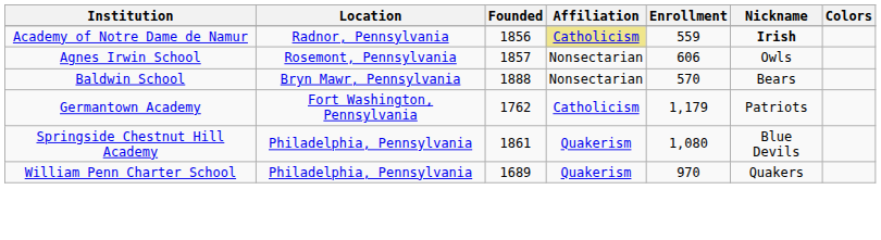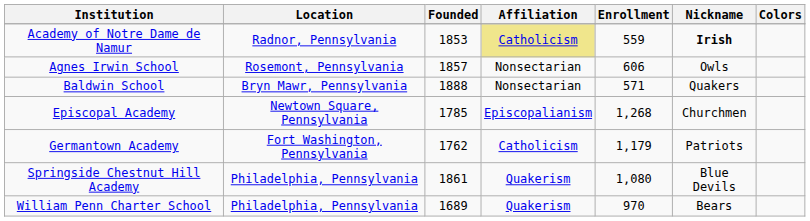 <table class="wikitable sortable" style="text-align: center;">
 <tr>
 <th scope="col">Institution</th>
 <th scope="col">Location</th>
 <th scope="col">Founded</th>
 <th scope="col">Affiliation</th>
 <th scope="col">Enrollment</th>
 <th scope="col">Nickname</th>
 <th class="unsortable" scope="col">Colors</th>
 </tr>
 <tr>
 </tr>
 <tr>
 <td><a href='#'>Academy of Notre Dame de Namur</a></td>
 <td><a href='#'>Radnor, Pennsylvania</a></td>
-<td>1856</td>
+<td>1853</td>
 <td style="background: khaki;"><a href='#'>Catholicism</a></td>
 <td>559</td>
 <td><strong>Irish</strong></td>
 <td> </td>
 </tr>
 <tr>
 <td><a href='#'>Agnes Irwin School</a></td>
 <td><a href='#'>Rosemont, Pennsylvania</a></td>
 <td>1857</td>
 <td>Nonsectarian</td>
 <td>606</td>
 <td>Owls</td>
 <td> </td>
 </tr>
 <tr>
 <td><a href='#'>Baldwin School</a></td>
 <td><a href='#'>Bryn Mawr, Pennsylvania</a></td>
 <td>1888</td>
 <td>Nonsectarian</td>
-<td>570</td>
-<td>Bears</td>
+<td>571</td>
+<td>Quakers</td>
+<td> </td>
+</tr>
+<tr>
+<td><a href='#'>Episcopal Academy</a></td>
+<td><a href='#'>Newtown Square, Pennsylvania</a></td>
+<td>1785</td>
+<td><a href='#'>Episcopalianism</a></td>
+<td>1,268</td>
+<td>Churchmen</td>
 <td> </td>
 </tr>
 <tr>
 <td><a href='#'>Germantown Academy</a></td>
 <td><a href='#'>Fort Washington, Pennsylvania</a></td>
 <td>1762</td>
 <td><a href='#'>Catholicism</a></td>
 <td>1,179</td>
 <td>Patriots</td>
 <td> </td>
 </tr>
 <tr>
 <td><a href='#'>Springside Chestnut Hill Academy</a></td>
 <td><a href='#'>Philadelphia, Pennsylvania</a></td>
 <td>1861</td>
 <td><a href='#'>Quakerism</a></td>
 <td>1,080</td>
 <td>Blue Devils</td>
 <td> </td>
 </tr>
 <tr>
 <td><a href='#'>William Penn Charter School</a></td>
 <td><a href='#'>Philadelphia, Pennsylvania</a></td>
 <td>1689</td>
 <td><a href='#'>Quakerism</a></td>
 <td>970</td>
-<td>Quakers</td>
+<td>Bears</td>
 <td> </td>
 </tr>
 </table>
